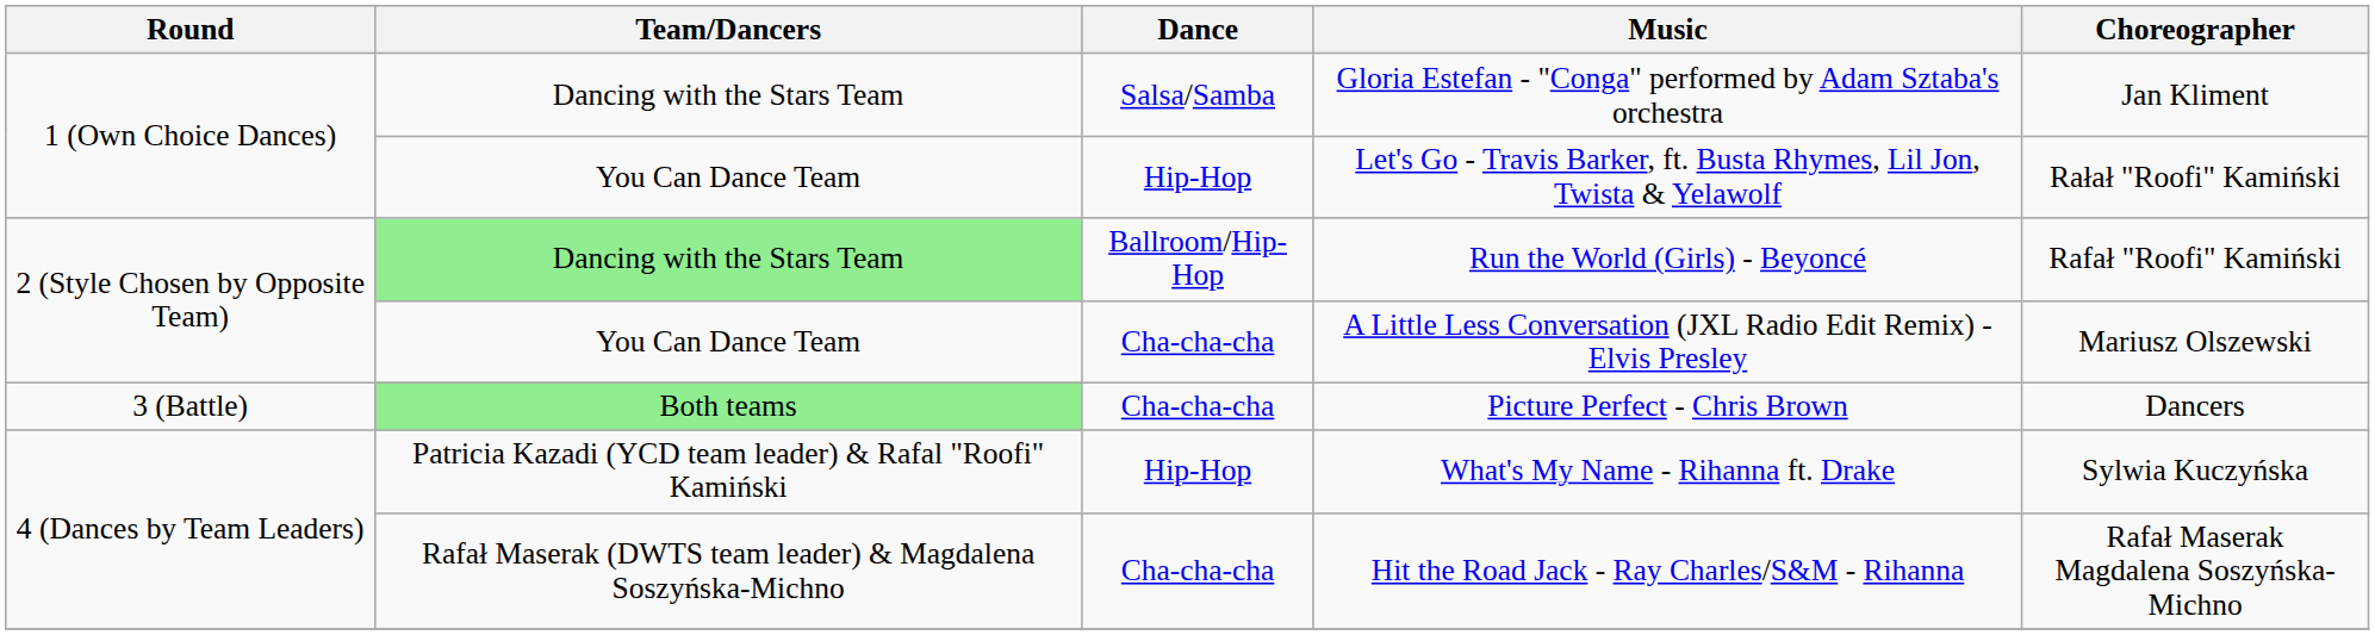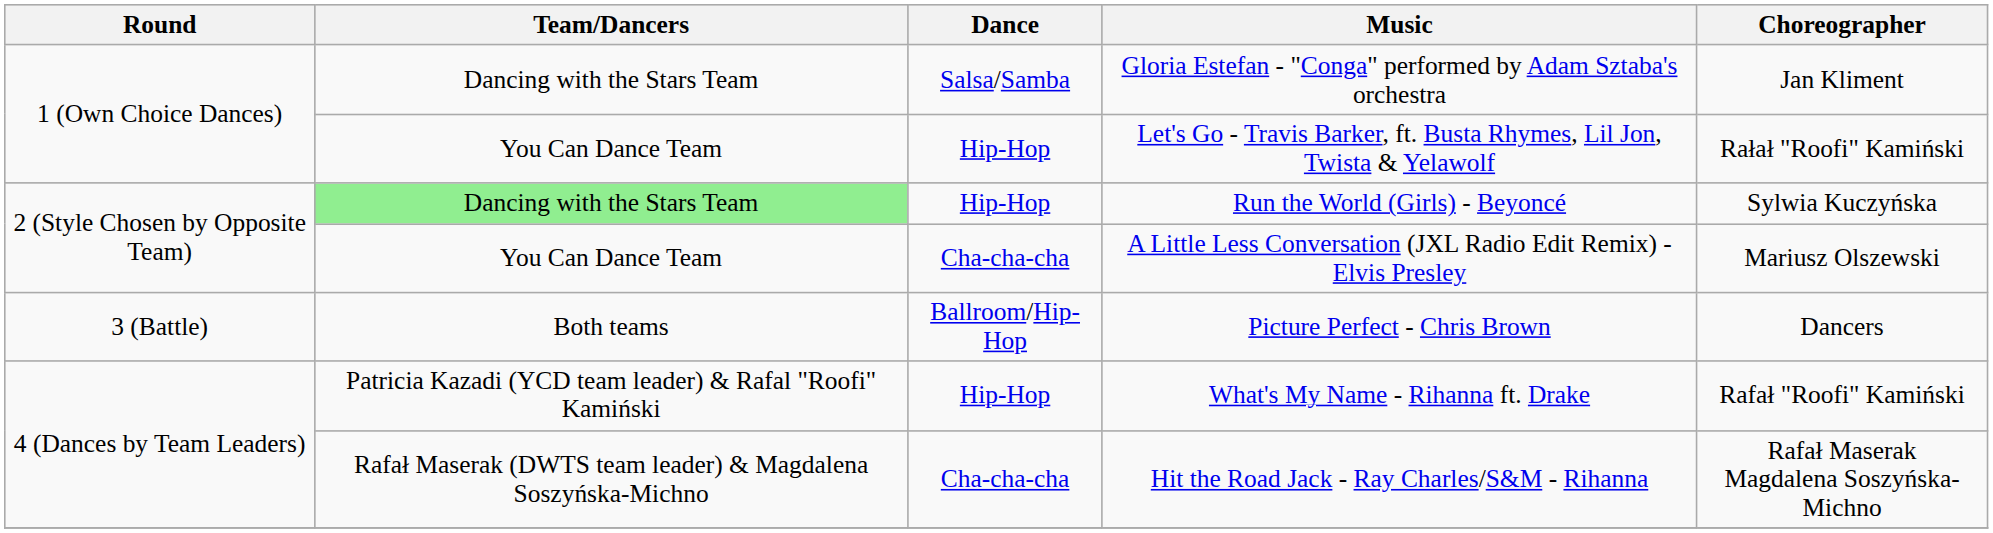 <table class="sortable wikitable" style="text-align:center">
 <tr>
 <th>Round</th>
 <th>Team/Dancers</th>
 <th>Dance</th>
 <th>Music</th>
 <th>Choreographer</th>
 </tr>
 <tr>
 <td rowspan=2>1 (Own Choice Dances)</td>
 <td>Dancing with the Stars Team</td>
 <td><a href='#'>Salsa</a>/<a href='#'>Samba</a></td>
 <td><a href='#'>Gloria Estefan</a> - "<a href='#'>Conga</a>" performed by <a href='#'>Adam Sztaba's</a> orchestra</td>
 <td>Jan Kliment</td>
 </tr>
 <tr>
 <td>You Can Dance Team</td>
 <td><a href='#'>Hip-Hop</a></td>
 <td><a href='#'>Let's Go</a> - <a href='#'>Travis Barker</a>, ft. <a href='#'>Busta Rhymes</a>, <a href='#'>Lil Jon</a>, <a href='#'>Twista</a> & <a href='#'>Yelawolf</a></td>
 <td>Rałał "Roofi" Kamiński</td>
 </tr>
 <tr>
 <td rowspan=2>2 (Style Chosen by Opposite Team)</td>
 <td style="background: lightgreen;">Dancing with the Stars Team</td>
-<td><a href='#'>Ballroom</a>/<a href='#'>Hip-Hop</a></td>
+<td><a href='#'>Hip-Hop</a></td>
 <td><a href='#'>Run the World (Girls)</a> - <a href='#'>Beyoncé</a></td>
-<td>Rafał "Roofi" Kamiński</td>
+<td>Sylwia Kuczyńska</td>
 </tr>
 <tr>
 <td>You Can Dance Team</td>
 <td><a href='#'>Cha-cha-cha</a></td>
 <td><a href='#'>A Little Less Conversation</a> (JXL Radio Edit Remix) - <a href='#'>Elvis Presley</a></td>
 <td>Mariusz Olszewski</td>
 </tr>
 <tr>
 <td>3 (Battle)</td>
-<td style="background: lightgreen;">Both teams</td>
-<td><a href='#'>Cha-cha-cha</a></td>
+<td>Both teams</td>
+<td><a href='#'>Ballroom</a>/<a href='#'>Hip-Hop</a></td>
 <td><a href='#'>Picture Perfect</a> - <a href='#'>Chris Brown</a></td>
 <td>Dancers</td>
 </tr>
 <tr>
 <td rowspan=2>4 (Dances by Team Leaders)</td>
 <td>Patricia Kazadi (YCD team leader) & Rafal "Roofi" Kamiński</td>
 <td><a href='#'>Hip-Hop</a></td>
 <td><a href='#'>What's My Name</a> - <a href='#'>Rihanna</a> ft. <a href='#'>Drake</a></td>
-<td>Sylwia Kuczyńska</td>
+<td>Rafał "Roofi" Kamiński</td>
 </tr>
 <tr>
 <td>Rafał Maserak (DWTS team leader) & Magdalena Soszyńska-Michno</td>
 <td><a href='#'>Cha-cha-cha</a></td>
 <td><a href='#'>Hit the Road Jack</a> - <a href='#'>Ray Charles</a>/<a href='#'>S&M</a> - <a href='#'>Rihanna</a></td>
 <td>Rafał Maserak<br>Magdalena Soszyńska-Michno</td>
 </tr>
 <tr>
 </tr>
 </table>
